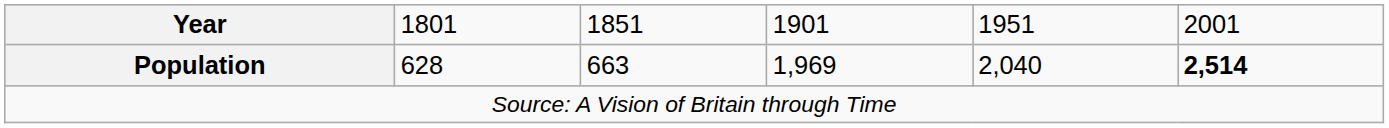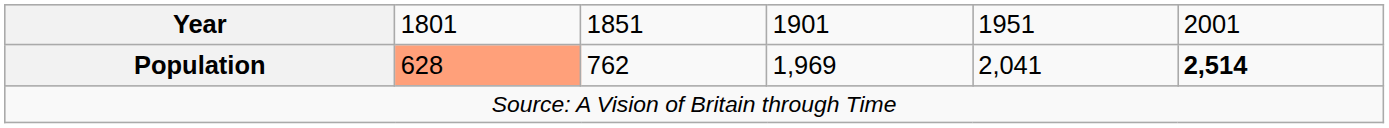 <table class="wikitable" style="clear:both;">
 <tr>
 <th>Year</th>
 <td>1801</td>
 <td>1851</td>
 <td>1901</td>
 <td>1951</td>
 <td>2001</td>
 </tr>
 <tr>
 <th>Population</th>
-<td>628</td>
-<td>663</td>
+<td style="background: lightsalmon;">628</td>
+<td>762</td>
 <td>1,969</td>
-<td>2,040</td>
+<td>2,041</td>
 <td><strong>2,514</strong></td>
 </tr>
 <tr>
 <td colspan="14" style="text-align:center;font-size:90%;width: 100em"><em>Source: A Vision of Britain through Time</em></td>
 </tr>
 </table>
